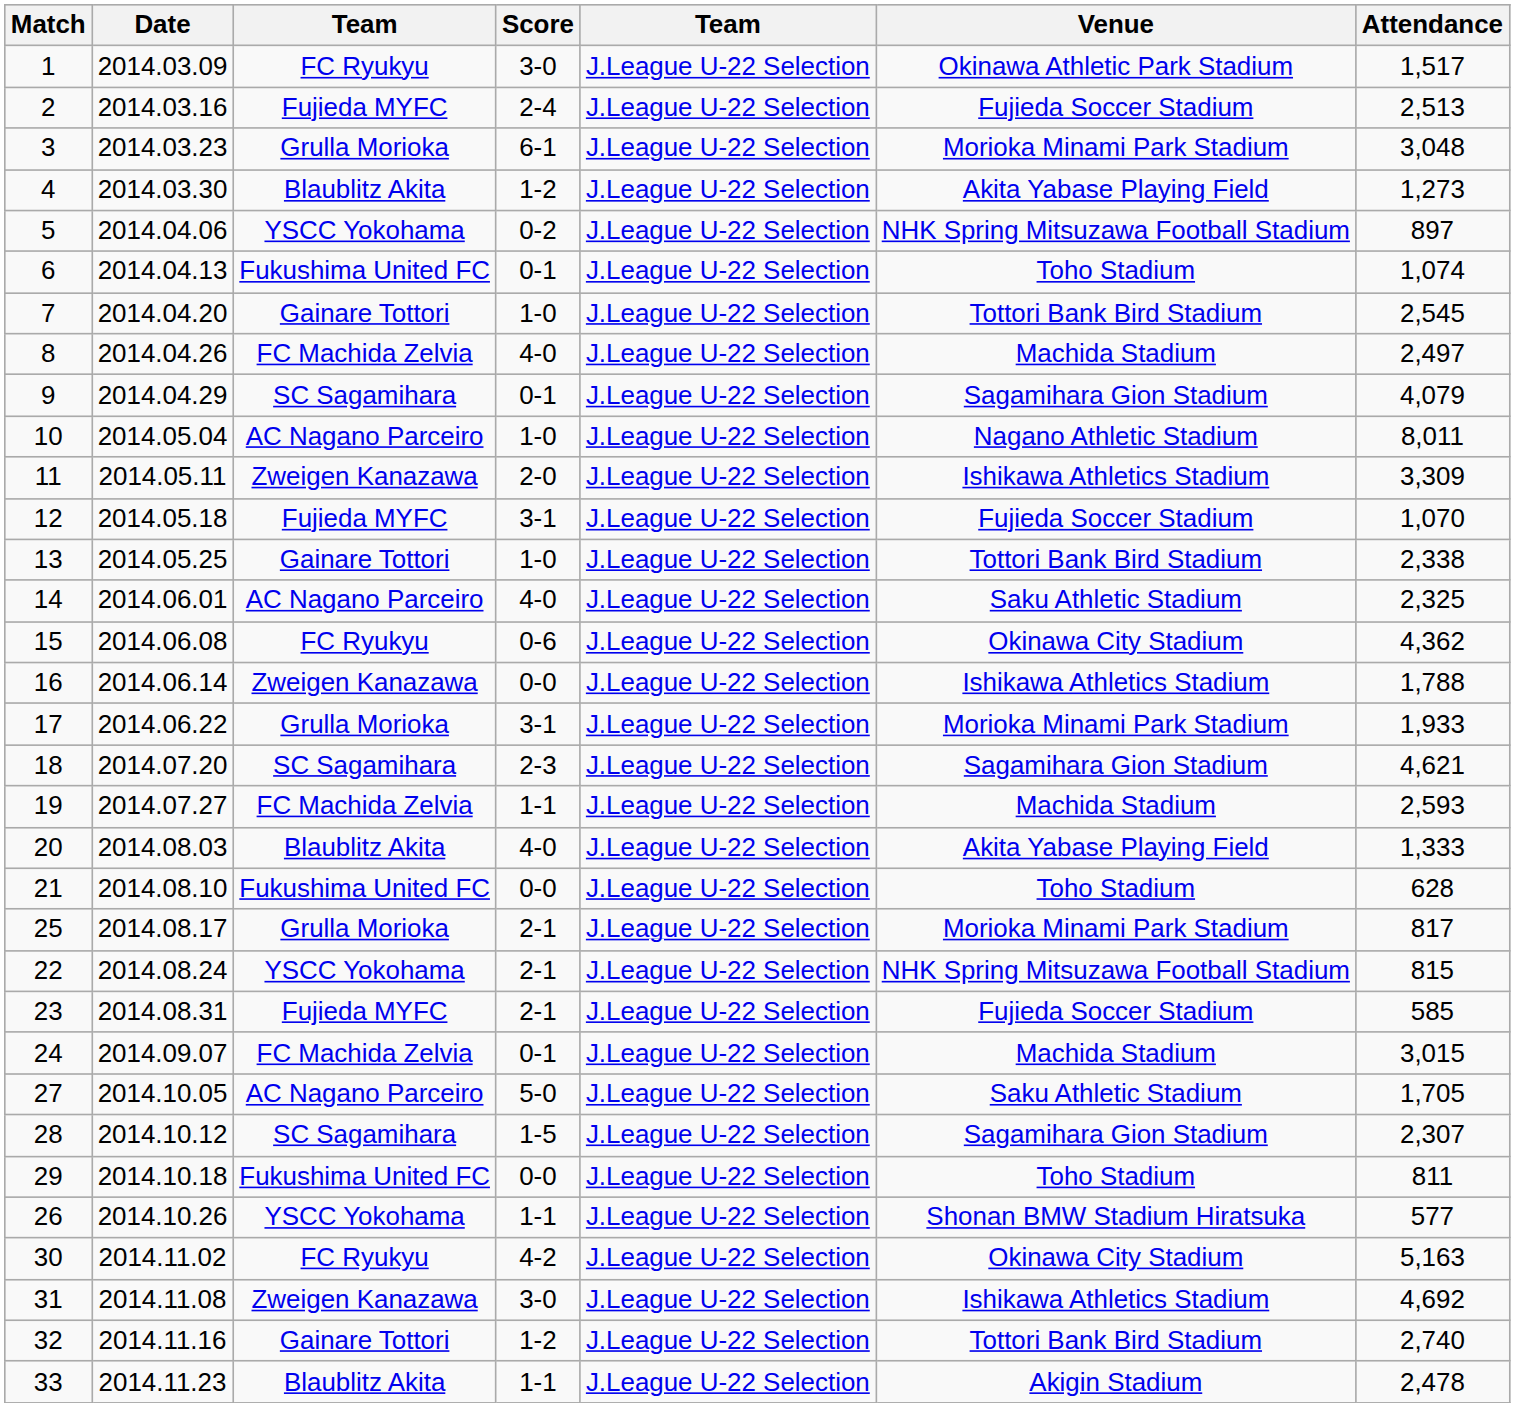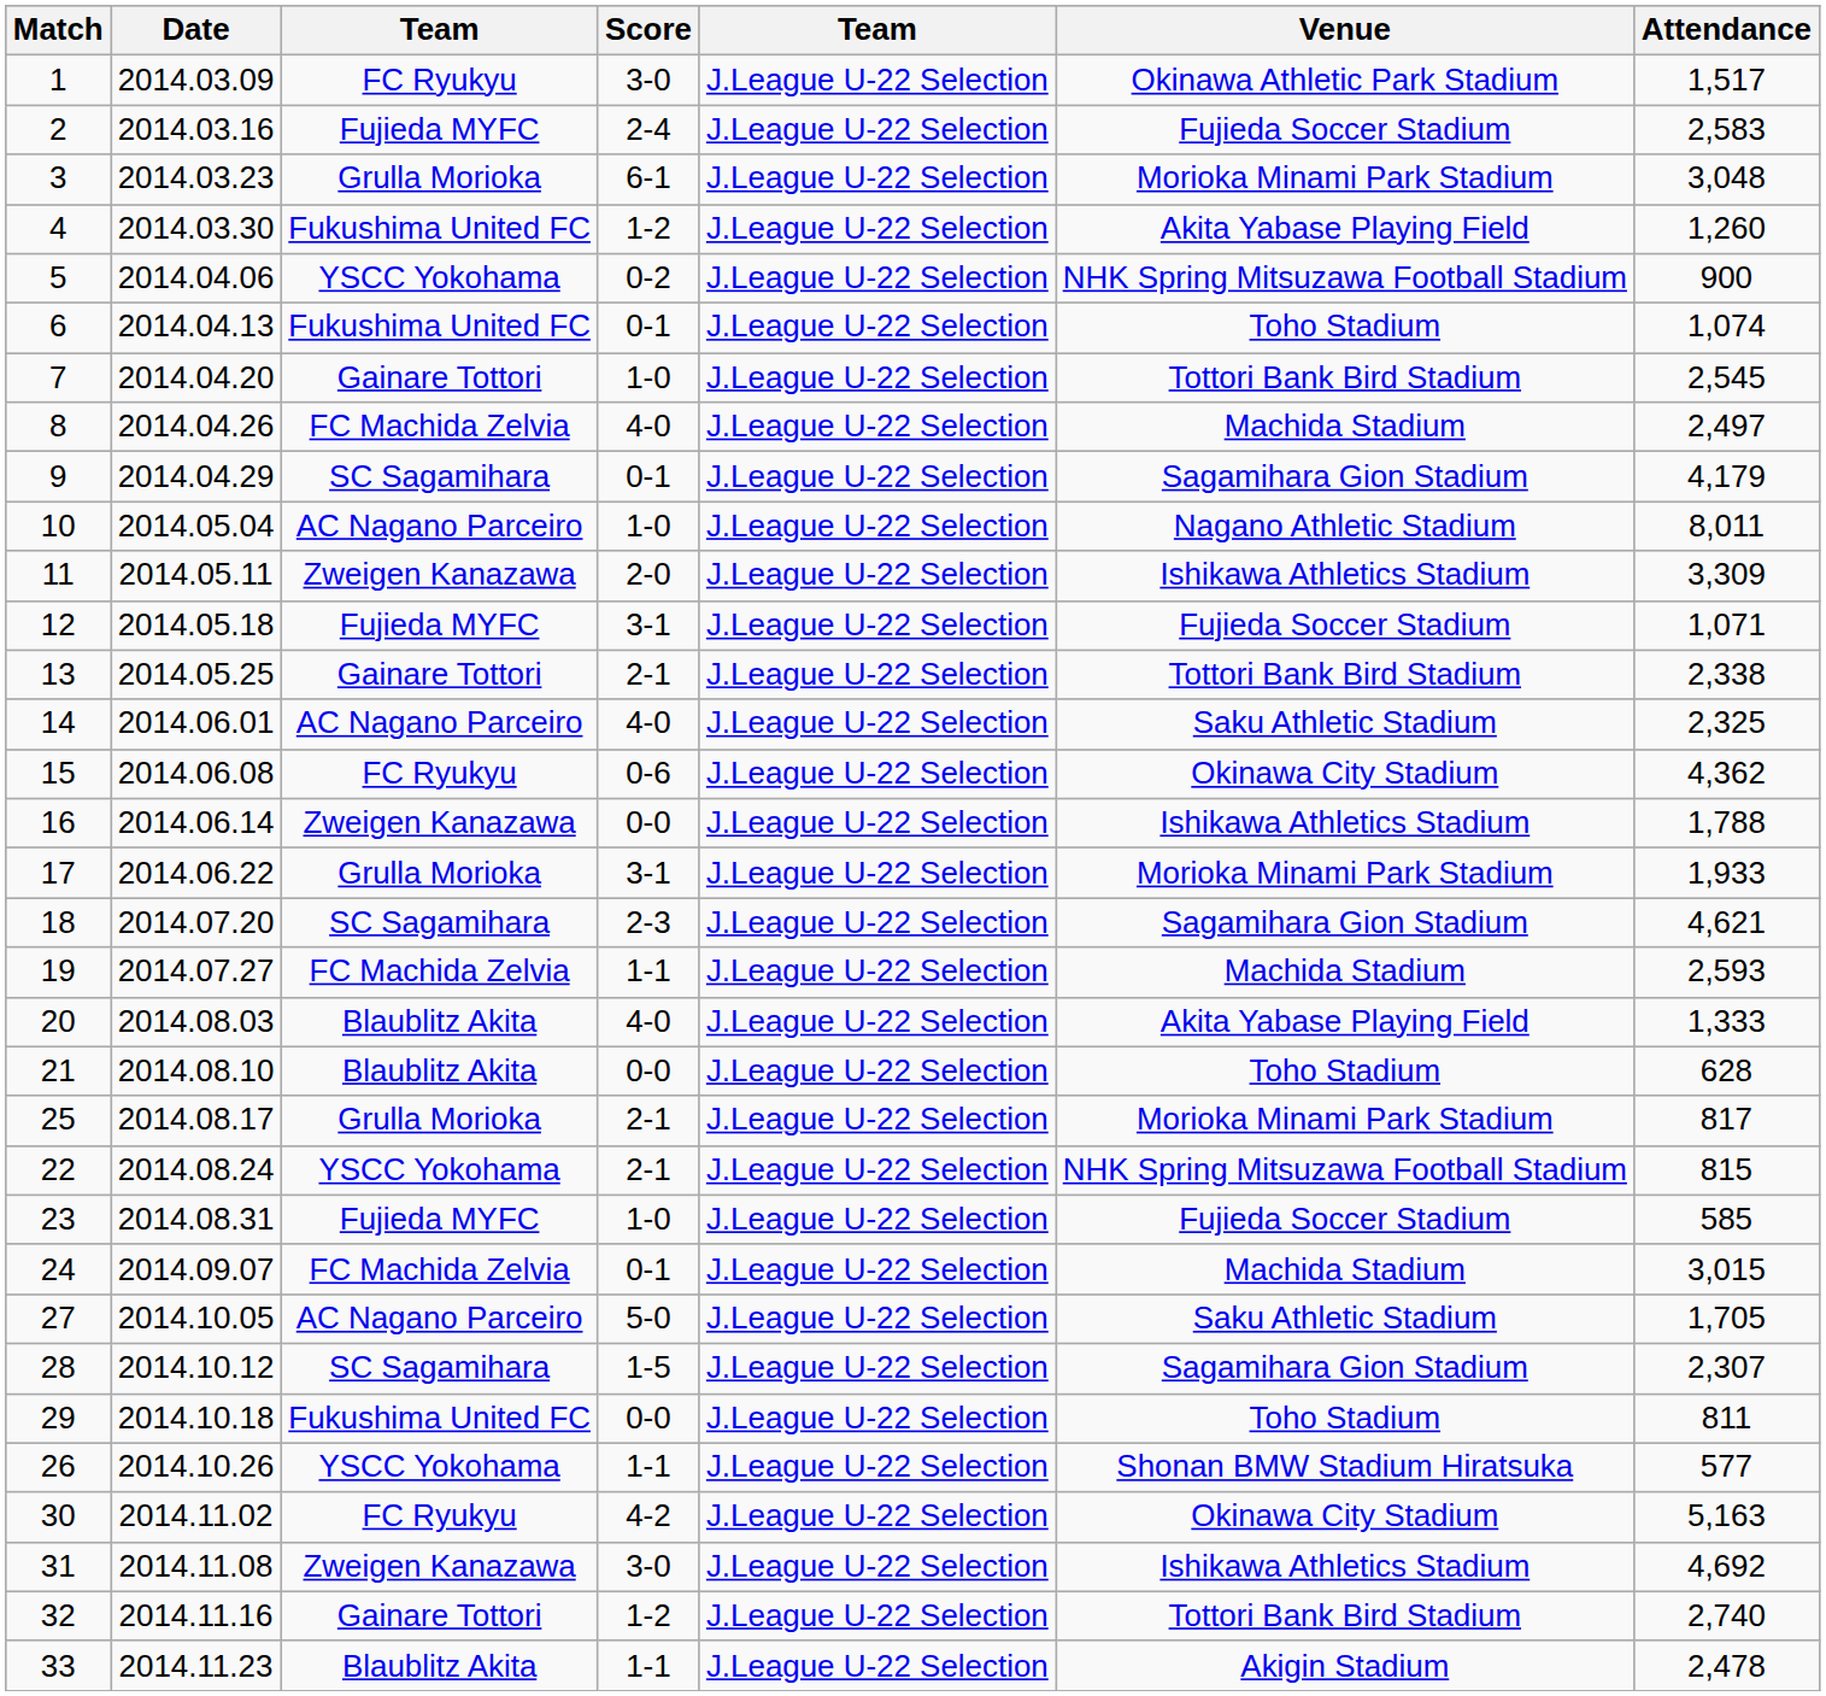 <table class="wikitable" style="text-align:center;">
 <tr>
 <th>Match</th>
 <th>Date</th>
 <th>Team</th>
 <th>Score</th>
 <th>Team</th>
 <th>Venue</th>
 <th>Attendance</th>
 </tr>
 <tr>
 <td>1</td>
 <td>2014.03.09</td>
 <td><a href='#'>FC Ryukyu</a></td>
 <td>3-0</td>
 <td><a href='#'>J.League U-22 Selection</a></td>
 <td><a href='#'>Okinawa Athletic Park Stadium</a></td>
 <td>1,517</td>
 </tr>
 <tr>
 <td>2</td>
 <td>2014.03.16</td>
 <td><a href='#'>Fujieda MYFC</a></td>
 <td>2-4</td>
 <td><a href='#'>J.League U-22 Selection</a></td>
 <td><a href='#'>Fujieda Soccer Stadium</a></td>
-<td>2,513</td>
+<td>2,583</td>
 </tr>
 <tr>
 <td>3</td>
 <td>2014.03.23</td>
 <td><a href='#'>Grulla Morioka</a></td>
 <td>6-1</td>
 <td><a href='#'>J.League U-22 Selection</a></td>
 <td><a href='#'>Morioka Minami Park Stadium</a></td>
 <td>3,048</td>
 </tr>
 <tr>
 <td>4</td>
 <td>2014.03.30</td>
-<td><a href='#'>Blaublitz Akita</a></td>
+<td><a href='#'>Fukushima United FC</a></td>
 <td>1-2</td>
 <td><a href='#'>J.League U-22 Selection</a></td>
 <td><a href='#'>Akita Yabase Playing Field</a></td>
-<td>1,273</td>
+<td>1,260</td>
 </tr>
 <tr>
 <td>5</td>
 <td>2014.04.06</td>
 <td><a href='#'>YSCC Yokohama</a></td>
 <td>0-2</td>
 <td><a href='#'>J.League U-22 Selection</a></td>
 <td><a href='#'>NHK Spring Mitsuzawa Football Stadium</a></td>
-<td>897</td>
+<td>900</td>
 </tr>
 <tr>
 <td>6</td>
 <td>2014.04.13</td>
 <td><a href='#'>Fukushima United FC</a></td>
 <td>0-1</td>
 <td><a href='#'>J.League U-22 Selection</a></td>
 <td><a href='#'>Toho Stadium</a></td>
 <td>1,074</td>
 </tr>
 <tr>
 <td>7</td>
 <td>2014.04.20</td>
 <td><a href='#'>Gainare Tottori</a></td>
 <td>1-0</td>
 <td><a href='#'>J.League U-22 Selection</a></td>
 <td><a href='#'>Tottori Bank Bird Stadium</a></td>
 <td>2,545</td>
 </tr>
 <tr>
 <td>8</td>
 <td>2014.04.26</td>
 <td><a href='#'>FC Machida Zelvia</a></td>
 <td>4-0</td>
 <td><a href='#'>J.League U-22 Selection</a></td>
 <td><a href='#'>Machida Stadium</a></td>
 <td>2,497</td>
 </tr>
 <tr>
 <td>9</td>
 <td>2014.04.29</td>
 <td><a href='#'>SC Sagamihara</a></td>
 <td>0-1</td>
 <td><a href='#'>J.League U-22 Selection</a></td>
 <td><a href='#'>Sagamihara Gion Stadium</a></td>
-<td>4,079</td>
+<td>4,179</td>
 </tr>
 <tr>
 <td>10</td>
 <td>2014.05.04</td>
 <td><a href='#'>AC Nagano Parceiro</a></td>
 <td>1-0</td>
 <td><a href='#'>J.League U-22 Selection</a></td>
 <td><a href='#'>Nagano Athletic Stadium</a></td>
 <td>8,011</td>
 </tr>
 <tr>
 <td>11</td>
 <td>2014.05.11</td>
 <td><a href='#'>Zweigen Kanazawa</a></td>
 <td>2-0</td>
 <td><a href='#'>J.League U-22 Selection</a></td>
 <td><a href='#'>Ishikawa Athletics Stadium</a></td>
 <td>3,309</td>
 </tr>
 <tr>
 <td>12</td>
 <td>2014.05.18</td>
 <td><a href='#'>Fujieda MYFC</a></td>
 <td>3-1</td>
 <td><a href='#'>J.League U-22 Selection</a></td>
 <td><a href='#'>Fujieda Soccer Stadium</a></td>
-<td>1,070</td>
+<td>1,071</td>
 </tr>
 <tr>
 <td>13</td>
 <td>2014.05.25</td>
 <td><a href='#'>Gainare Tottori</a></td>
-<td>1-0</td>
+<td>2-1</td>
 <td><a href='#'>J.League U-22 Selection</a></td>
 <td><a href='#'>Tottori Bank Bird Stadium</a></td>
 <td>2,338</td>
 </tr>
 <tr>
 <td>14</td>
 <td>2014.06.01</td>
 <td><a href='#'>AC Nagano Parceiro</a></td>
 <td>4-0</td>
 <td><a href='#'>J.League U-22 Selection</a></td>
 <td><a href='#'>Saku Athletic Stadium</a></td>
 <td>2,325</td>
 </tr>
 <tr>
 <td>15</td>
 <td>2014.06.08</td>
 <td><a href='#'>FC Ryukyu</a></td>
 <td>0-6</td>
 <td><a href='#'>J.League U-22 Selection</a></td>
 <td><a href='#'>Okinawa City Stadium</a></td>
 <td>4,362</td>
 </tr>
 <tr>
 <td>16</td>
 <td>2014.06.14</td>
 <td><a href='#'>Zweigen Kanazawa</a></td>
 <td>0-0</td>
 <td><a href='#'>J.League U-22 Selection</a></td>
 <td><a href='#'>Ishikawa Athletics Stadium</a></td>
 <td>1,788</td>
 </tr>
 <tr>
 <td>17</td>
 <td>2014.06.22</td>
 <td><a href='#'>Grulla Morioka</a></td>
 <td>3-1</td>
 <td><a href='#'>J.League U-22 Selection</a></td>
 <td><a href='#'>Morioka Minami Park Stadium</a></td>
 <td>1,933</td>
 </tr>
 <tr>
 <td>18</td>
 <td>2014.07.20</td>
 <td><a href='#'>SC Sagamihara</a></td>
 <td>2-3</td>
 <td><a href='#'>J.League U-22 Selection</a></td>
 <td><a href='#'>Sagamihara Gion Stadium</a></td>
 <td>4,621</td>
 </tr>
 <tr>
 <td>19</td>
 <td>2014.07.27</td>
 <td><a href='#'>FC Machida Zelvia</a></td>
 <td>1-1</td>
 <td><a href='#'>J.League U-22 Selection</a></td>
 <td><a href='#'>Machida Stadium</a></td>
 <td>2,593</td>
 </tr>
 <tr>
 <td>20</td>
 <td>2014.08.03</td>
 <td><a href='#'>Blaublitz Akita</a></td>
 <td>4-0</td>
 <td><a href='#'>J.League U-22 Selection</a></td>
 <td><a href='#'>Akita Yabase Playing Field</a></td>
 <td>1,333</td>
 </tr>
 <tr>
 <td>21</td>
 <td>2014.08.10</td>
-<td><a href='#'>Fukushima United FC</a></td>
+<td><a href='#'>Blaublitz Akita</a></td>
 <td>0-0</td>
 <td><a href='#'>J.League U-22 Selection</a></td>
 <td><a href='#'>Toho Stadium</a></td>
 <td>628</td>
 </tr>
 <tr>
 <td>25</td>
 <td>2014.08.17</td>
 <td><a href='#'>Grulla Morioka</a></td>
 <td>2-1</td>
 <td><a href='#'>J.League U-22 Selection</a></td>
 <td><a href='#'>Morioka Minami Park Stadium</a></td>
 <td>817</td>
 </tr>
 <tr>
 <td>22</td>
 <td>2014.08.24</td>
 <td><a href='#'>YSCC Yokohama</a></td>
 <td>2-1</td>
 <td><a href='#'>J.League U-22 Selection</a></td>
 <td><a href='#'>NHK Spring Mitsuzawa Football Stadium</a></td>
 <td>815</td>
 </tr>
 <tr>
 <td>23</td>
 <td>2014.08.31</td>
 <td><a href='#'>Fujieda MYFC</a></td>
-<td>2-1</td>
+<td>1-0</td>
 <td><a href='#'>J.League U-22 Selection</a></td>
 <td><a href='#'>Fujieda Soccer Stadium</a></td>
 <td>585</td>
 </tr>
 <tr>
 <td>24</td>
 <td>2014.09.07</td>
 <td><a href='#'>FC Machida Zelvia</a></td>
 <td>0-1</td>
 <td><a href='#'>J.League U-22 Selection</a></td>
 <td><a href='#'>Machida Stadium</a></td>
 <td>3,015</td>
 </tr>
 <tr>
 <td>27</td>
 <td>2014.10.05</td>
 <td><a href='#'>AC Nagano Parceiro</a></td>
 <td>5-0</td>
 <td><a href='#'>J.League U-22 Selection</a></td>
 <td><a href='#'>Saku Athletic Stadium</a></td>
 <td>1,705</td>
 </tr>
 <tr>
 <td>28</td>
 <td>2014.10.12</td>
 <td><a href='#'>SC Sagamihara</a></td>
 <td>1-5</td>
 <td><a href='#'>J.League U-22 Selection</a></td>
 <td><a href='#'>Sagamihara Gion Stadium</a></td>
 <td>2,307</td>
 </tr>
 <tr>
 <td>29</td>
 <td>2014.10.18</td>
 <td><a href='#'>Fukushima United FC</a></td>
 <td>0-0</td>
 <td><a href='#'>J.League U-22 Selection</a></td>
 <td><a href='#'>Toho Stadium</a></td>
 <td>811</td>
 </tr>
 <tr>
 <td>26</td>
 <td>2014.10.26</td>
 <td><a href='#'>YSCC Yokohama</a></td>
 <td>1-1</td>
 <td><a href='#'>J.League U-22 Selection</a></td>
 <td><a href='#'>Shonan BMW Stadium Hiratsuka</a></td>
 <td>577</td>
 </tr>
 <tr>
 <td>30</td>
 <td>2014.11.02</td>
 <td><a href='#'>FC Ryukyu</a></td>
 <td>4-2</td>
 <td><a href='#'>J.League U-22 Selection</a></td>
 <td><a href='#'>Okinawa City Stadium</a></td>
 <td>5,163</td>
 </tr>
 <tr>
 <td>31</td>
 <td>2014.11.08</td>
 <td><a href='#'>Zweigen Kanazawa</a></td>
 <td>3-0</td>
 <td><a href='#'>J.League U-22 Selection</a></td>
 <td><a href='#'>Ishikawa Athletics Stadium</a></td>
 <td>4,692</td>
 </tr>
 <tr>
 <td>32</td>
 <td>2014.11.16</td>
 <td><a href='#'>Gainare Tottori</a></td>
 <td>1-2</td>
 <td><a href='#'>J.League U-22 Selection</a></td>
 <td><a href='#'>Tottori Bank Bird Stadium</a></td>
 <td>2,740</td>
 </tr>
 <tr>
 <td>33</td>
 <td>2014.11.23</td>
 <td><a href='#'>Blaublitz Akita</a></td>
 <td>1-1</td>
 <td><a href='#'>J.League U-22 Selection</a></td>
 <td><a href='#'>Akigin Stadium</a></td>
 <td>2,478</td>
 </tr>
 </table>
